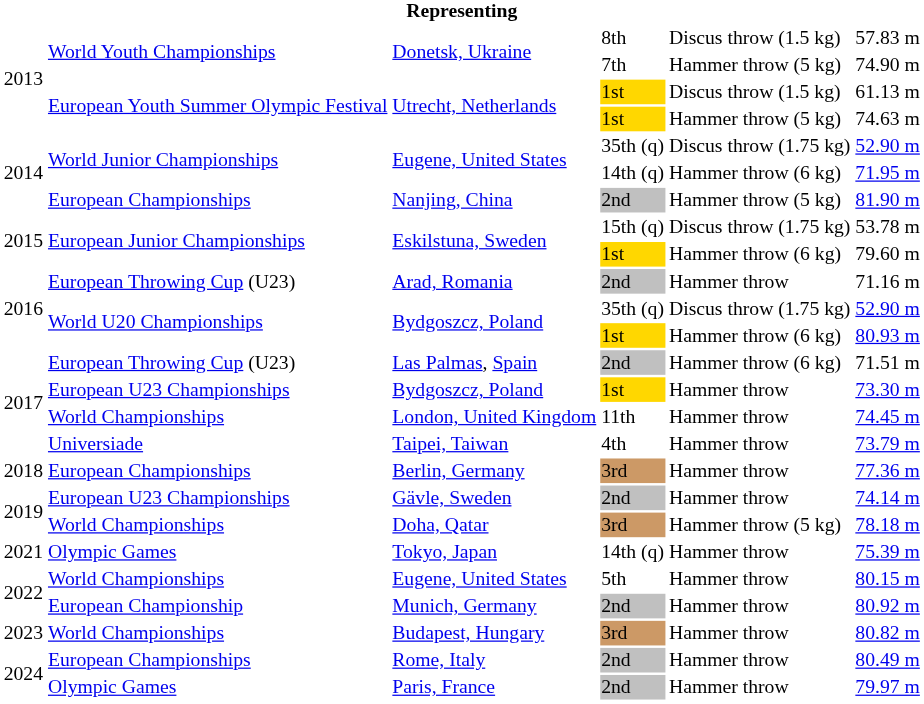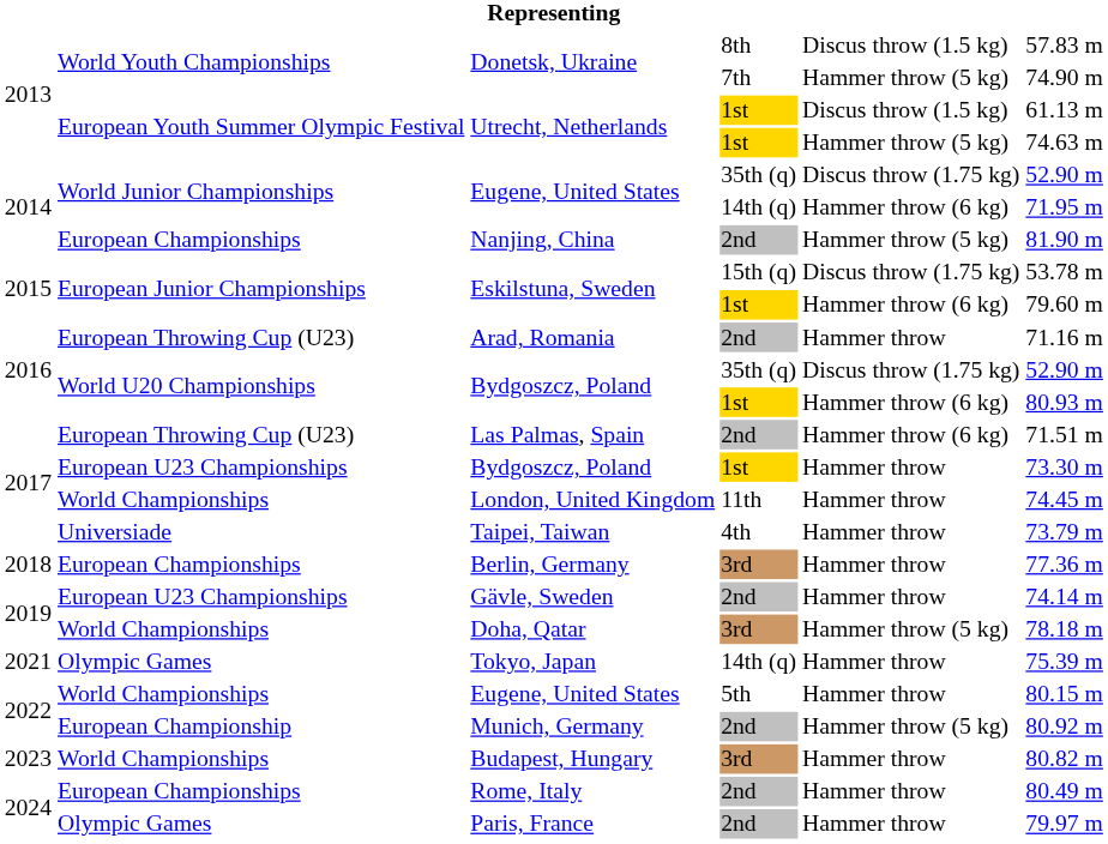 <table>
 <tr>
 <th colspan="6">Representing </th>
 </tr>
 <tr>
 <td rowspan=4>2013</td>
 <td rowspan=2><a href='#'>World Youth Championships</a></td>
 <td rowspan=2><a href='#'>Donetsk, Ukraine</a></td>
 <td>8th</td>
 <td>Discus throw (1.5 kg)</td>
 <td>57.83 m</td>
 </tr>
 <tr>
 <td>7th</td>
 <td>Hammer throw (5 kg)</td>
 <td>74.90 m</td>
 </tr>
 <tr>
 <td rowspan=2><a href='#'>European Youth Summer Olympic Festival</a></td>
 <td rowspan=2><a href='#'>Utrecht, Netherlands</a></td>
 <td bgcolor=gold>1st</td>
 <td>Discus throw (1.5 kg)</td>
 <td>61.13 m</td>
 </tr>
 <tr>
 <td bgcolor=gold>1st</td>
 <td>Hammer throw (5 kg)</td>
 <td>74.63 m</td>
 </tr>
 <tr>
 <td rowspan=3>2014</td>
 <td rowspan=2><a href='#'>World Junior Championships</a></td>
 <td rowspan=2><a href='#'>Eugene, United States</a></td>
 <td>35th (q)</td>
 <td>Discus throw (1.75 kg)</td>
 <td><a href='#'>52.90 m</a></td>
 </tr>
 <tr>
 <td>14th (q)</td>
 <td>Hammer throw (6 kg)</td>
 <td><a href='#'>71.95 m</a></td>
 </tr>
 <tr>
 <td><a href='#'>European Championships</a></td>
 <td><a href='#'>Nanjing, China</a></td>
 <td bgcolor=silver>2nd</td>
 <td>Hammer throw (5 kg)</td>
 <td><a href='#'>81.90 m</a></td>
 </tr>
 <tr>
 <td rowspan=2>2015</td>
 <td rowspan=2><a href='#'>European Junior Championships</a></td>
 <td rowspan=2><a href='#'>Eskilstuna, Sweden</a></td>
 <td>15th (q)</td>
 <td>Discus throw (1.75 kg)</td>
 <td>53.78 m</td>
 </tr>
 <tr>
 <td bgcolor=gold>1st</td>
 <td>Hammer throw (6 kg)</td>
 <td>79.60 m</td>
 </tr>
 <tr>
 <td rowspan=3>2016</td>
 <td><a href='#'>European Throwing Cup</a> (U23)</td>
 <td><a href='#'>Arad, Romania</a></td>
 <td bgcolor=silver>2nd</td>
 <td>Hammer throw</td>
 <td>71.16 m</td>
 </tr>
 <tr>
 <td rowspan=2><a href='#'>World U20 Championships</a></td>
 <td rowspan=2><a href='#'>Bydgoszcz, Poland</a></td>
 <td>35th (q)</td>
 <td>Discus throw (1.75 kg)</td>
 <td><a href='#'>52.90 m</a></td>
 </tr>
 <tr>
 <td bgcolor=gold>1st</td>
 <td>Hammer throw (6 kg)</td>
 <td><a href='#'>80.93 m</a></td>
 </tr>
 <tr>
 <td rowspan=4>2017</td>
 <td><a href='#'>European Throwing Cup</a> (U23)</td>
 <td><a href='#'>Las Palmas</a>, <a href='#'>Spain</a></td>
 <td bgcolor=silver>2nd</td>
 <td>Hammer throw (6 kg)</td>
 <td>71.51 m</td>
 </tr>
 <tr>
 <td><a href='#'>European U23 Championships</a></td>
 <td><a href='#'>Bydgoszcz, Poland</a></td>
 <td bgcolor=gold>1st</td>
 <td>Hammer throw</td>
 <td><a href='#'>73.30 m</a></td>
 </tr>
 <tr>
 <td><a href='#'>World Championships</a></td>
 <td><a href='#'>London, United Kingdom</a></td>
 <td>11th</td>
 <td>Hammer throw</td>
 <td><a href='#'>74.45 m</a></td>
 </tr>
 <tr>
 <td><a href='#'>Universiade</a></td>
 <td><a href='#'>Taipei, Taiwan</a></td>
 <td>4th</td>
 <td>Hammer throw</td>
 <td><a href='#'>73.79 m</a></td>
 </tr>
 <tr>
 <td>2018</td>
 <td><a href='#'>European Championships</a></td>
 <td><a href='#'>Berlin, Germany</a></td>
 <td bgcolor=cc9966>3rd</td>
 <td>Hammer throw</td>
 <td><a href='#'>77.36 m</a></td>
 </tr>
 <tr>
 <td rowspan=2>2019</td>
 <td><a href='#'>European U23 Championships</a></td>
 <td><a href='#'>Gävle, Sweden</a></td>
 <td bgcolor=silver>2nd</td>
 <td>Hammer throw</td>
 <td><a href='#'>74.14 m</a></td>
 </tr>
 <tr>
 <td><a href='#'>World Championships</a></td>
 <td><a href='#'>Doha, Qatar</a></td>
 <td bgcolor=cc9966>3rd</td>
 <td>Hammer throw (5 kg)</td>
 <td><a href='#'>78.18 m</a></td>
 </tr>
 <tr>
 <td>2021</td>
 <td><a href='#'>Olympic Games</a></td>
 <td><a href='#'>Tokyo, Japan</a></td>
 <td>14th (q)</td>
 <td>Hammer throw</td>
 <td><a href='#'>75.39 m</a></td>
 </tr>
 <tr>
 <td rowspan=2>2022</td>
 <td><a href='#'>World Championships</a></td>
 <td><a href='#'>Eugene, United States</a></td>
 <td>5th</td>
 <td>Hammer throw</td>
 <td><a href='#'>80.15 m</a></td>
 </tr>
 <tr>
 <td><a href='#'>European Championship</a></td>
 <td><a href='#'>Munich, Germany</a></td>
 <td bgcolor=silver>2nd</td>
-<td>Hammer throw</td>
+<td>Hammer throw (5 kg)</td>
 <td><a href='#'>80.92 m</a></td>
 </tr>
 <tr>
 <td>2023</td>
 <td><a href='#'>World Championships</a></td>
 <td><a href='#'>Budapest, Hungary</a></td>
 <td bgcolor=cc9966>3rd</td>
 <td>Hammer throw</td>
 <td><a href='#'>80.82 m</a></td>
 </tr>
 <tr>
 <td rowspan=2>2024</td>
 <td><a href='#'>European Championships</a></td>
 <td><a href='#'>Rome, Italy</a></td>
 <td bgcolor=silver>2nd</td>
 <td>Hammer throw</td>
 <td><a href='#'>80.49 m</a></td>
 </tr>
 <tr>
 <td><a href='#'>Olympic Games</a></td>
 <td><a href='#'>Paris, France</a></td>
 <td bgcolor=silver>2nd</td>
 <td>Hammer throw</td>
 <td><a href='#'>79.97 m</a></td>
 </tr>
 </table>
